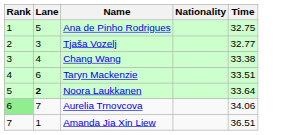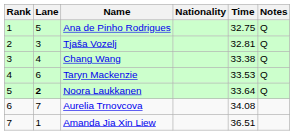 <table class="wikitable">
 <tr>
 <th>Rank</th>
 <th>Lane</th>
 <th>Name</th>
 <th>Nationality</th>
 <th>Time</th>
+<th>Notes</th>
 </tr>
 <tr bgcolor=ccffcc>
 <td>1</td>
 <td>5</td>
 <td><a href='#'>Ana de Pinho Rodrigues</a></td>
 <td></td>
 <td>32.75</td>
+<td>Q</td>
 </tr>
 <tr bgcolor=ccffcc>
 <td>2</td>
 <td>3</td>
 <td><a href='#'>Tjaša Vozelj</a></td>
 <td></td>
-<td>32.77</td>
+<td>32.81</td>
+<td>Q</td>
 </tr>
 <tr bgcolor=ccffcc>
 <td>3</td>
 <td>4</td>
 <td><a href='#'>Chang Wang</a></td>
 <td></td>
 <td>33.38</td>
+<td>Q</td>
 </tr>
 <tr bgcolor=ccffcc>
 <td>4</td>
 <td>6</td>
 <td><a href='#'>Taryn Mackenzie</a></td>
 <td></td>
-<td>33.51</td>
+<td>33.53</td>
+<td>Q</td>
 </tr>
 <tr bgcolor=ccffcc>
 <td>5</td>
 <td><strong>2</strong></td>
 <td><a href='#'>Noora Laukkanen</a></td>
 <td></td>
 <td>33.64</td>
+<td>Q</td>
 </tr>
 <tr>
-<td style="background: lightgreen;">6</td>
+<td>6</td>
 <td>7</td>
 <td><a href='#'>Aurelia Trnovcova</a></td>
 <td></td>
-<td>34.06</td>
+<td>34.08</td>
+<td></td>
 </tr>
 <tr>
 <td>7</td>
 <td>1</td>
 <td><a href='#'>Amanda Jia Xin Liew</a></td>
 <td></td>
 <td>36.51</td>
+<td></td>
 </tr>
 </table>
